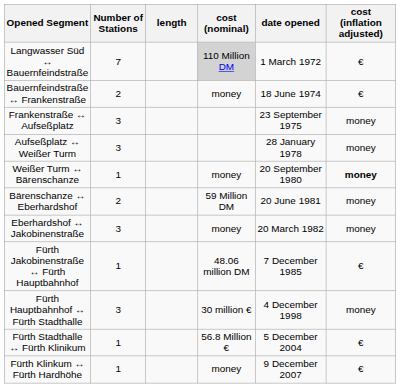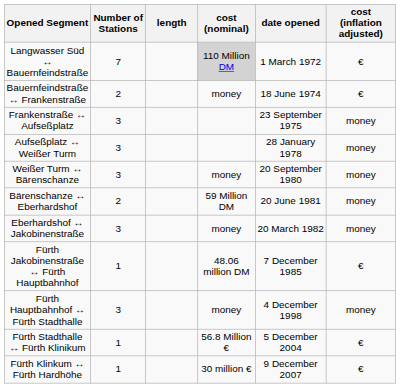 <table class="wikitable sortable" style="width:50%; text-align:center;">
 <tr>
 <th style="width:10%">Opened Segment<br></th>
 <th style="width:16%">Number of Stations <br></th>
 <th style="width:16%">length<br></th>
 <th style="width:16%">cost (nominal)<br></th>
 <th style="width:21%">date opened<br></th>
 <th style="width:21%">cost (inflation adjusted)</th>
 </tr>
 <tr>
 <td>Langwasser Süd ↔ Bauernfeindstraße</td>
 <td>7</td>
 <td></td>
 <td style="background: lightgrey;">110 Million <a href='#'>DM</a></td>
 <td>1 March 1972</td>
 <td>€</td>
 </tr>
 <tr>
 <td>Bauernfeindstraße ↔ Frankenstraße</td>
 <td>2</td>
 <td></td>
 <td>money</td>
 <td>18 June 1974</td>
 <td>€</td>
 </tr>
 <tr>
 <td>Frankenstraße ↔ Aufseßplatz</td>
 <td>3</td>
 <td></td>
 <td></td>
 <td>23 September 1975</td>
 <td>money</td>
 </tr>
 <tr>
 <td>Aufseßplatz ↔ Weißer Turm</td>
 <td>3</td>
 <td></td>
 <td></td>
 <td>28 January 1978</td>
 <td>money</td>
 </tr>
 <tr>
 <td>Weißer Turm ↔ Bärenschanze</td>
-<td>1</td>
+<td>3</td>
 <td></td>
 <td>money</td>
 <td>20 September 1980</td>
-<td><strong>money</strong></td>
+<td>money</td>
 </tr>
 <tr>
 <td>Bärenschanze ↔ Eberhardshof</td>
 <td>2</td>
 <td></td>
 <td>59 Million DM</td>
 <td>20 June 1981</td>
 <td>money</td>
 </tr>
 <tr>
 <td>Eberhardshof ↔ Jakobinenstraße</td>
 <td>3</td>
 <td></td>
 <td>money</td>
 <td>20 March 1982</td>
 <td>money</td>
 </tr>
 <tr>
 <td>Fürth Jakobinenstraße ↔ Fürth Hauptbahnhof</td>
 <td>1</td>
 <td></td>
 <td>48.06 million DM</td>
 <td>7 December 1985</td>
 <td>€</td>
 </tr>
 <tr>
 <td>Fürth Hauptbahnhof ↔ Fürth Stadthalle</td>
 <td>3</td>
 <td></td>
-<td>30 million €</td>
+<td>money</td>
 <td>4 December 1998</td>
 <td>money</td>
 </tr>
 <tr>
 <td>Fürth Stadthalle ↔ Fürth Klinikum</td>
 <td>1</td>
 <td></td>
 <td>56.8 Million €</td>
 <td>5 December 2004</td>
 <td>€</td>
 </tr>
 <tr>
 <td>Fürth Klinkum ↔ Fürth Hardhöhe</td>
 <td>1</td>
 <td></td>
-<td>money</td>
+<td>30 million €</td>
 <td>9 December 2007</td>
 <td>€</td>
 </tr>
 </table>
